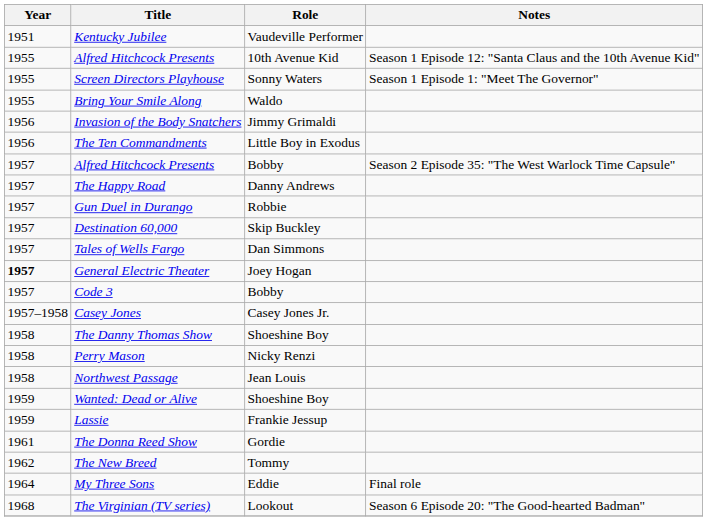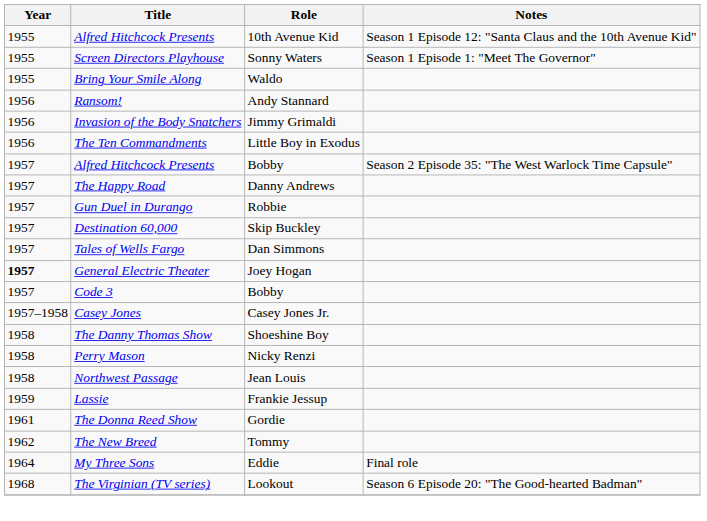 <table class="wikitable">
 <tr>
 <th>Year</th>
 <th>Title</th>
 <th>Role</th>
 <th>Notes</th>
-</tr>
-<tr>
-<td>1951</td>
-<td><em><a href='#'>Kentucky Jubilee</a></em></td>
-<td>Vaudeville Performer</td>
-<td></td>
 </tr>
 <tr>
 <td>1955</td>
 <td><em><a href='#'>Alfred Hitchcock Presents</a></em></td>
 <td>10th Avenue Kid</td>
 <td>Season 1 Episode 12: "Santa Claus and the 10th Avenue Kid"</td>
 </tr>
 <tr>
 <td>1955</td>
 <td><em><a href='#'>Screen Directors Playhouse</a></em></td>
 <td>Sonny Waters</td>
 <td>Season 1 Episode 1: "Meet The Governor"</td>
 </tr>
 <tr>
 <td>1955</td>
 <td><em><a href='#'>Bring Your Smile Along</a></em></td>
 <td>Waldo</td>
+<td></td>
+</tr>
+<tr>
+<td>1956</td>
+<td><em><a href='#'>Ransom!</a></em></td>
+<td>Andy Stannard</td>
 <td></td>
 </tr>
 <tr>
 <td>1956</td>
 <td><em><a href='#'>Invasion of the Body Snatchers</a></em></td>
 <td>Jimmy Grimaldi</td>
 <td></td>
 </tr>
 <tr>
 <td>1956</td>
 <td><em><a href='#'>The Ten Commandments</a></em></td>
 <td>Little Boy in Exodus</td>
 <td></td>
 </tr>
 <tr>
 <td>1957</td>
 <td><em><a href='#'>Alfred Hitchcock Presents</a></em></td>
 <td>Bobby</td>
 <td>Season 2 Episode 35: "The West Warlock Time Capsule"</td>
 </tr>
 <tr>
 <td>1957</td>
 <td><em><a href='#'>The Happy Road</a></em></td>
 <td>Danny Andrews</td>
 <td></td>
 </tr>
 <tr>
 <td>1957</td>
 <td><em><a href='#'>Gun Duel in Durango</a></em></td>
 <td>Robbie</td>
 <td></td>
 </tr>
 <tr>
 <td>1957</td>
 <td><em><a href='#'>Destination 60,000</a></em></td>
 <td>Skip Buckley</td>
 <td></td>
 </tr>
 <tr>
 <td>1957</td>
 <td><em><a href='#'>Tales of Wells Fargo</a></em></td>
 <td>Dan Simmons</td>
 <td></td>
 </tr>
 <tr>
 <td><strong>1957</strong></td>
 <td><em><a href='#'>General Electric Theater</a></em></td>
 <td>Joey Hogan</td>
 <td></td>
 </tr>
 <tr>
 <td>1957</td>
 <td><em><a href='#'>Code 3</a></em></td>
 <td>Bobby</td>
 <td></td>
 </tr>
 <tr>
 <td>1957–1958</td>
 <td><em><a href='#'>Casey Jones</a></em></td>
 <td>Casey Jones Jr.</td>
 <td></td>
 </tr>
 <tr>
 <td>1958</td>
 <td><em><a href='#'>The Danny Thomas Show</a></em></td>
 <td>Shoeshine Boy</td>
 <td></td>
 </tr>
 <tr>
 <td>1958</td>
 <td><em><a href='#'>Perry Mason</a></em></td>
 <td>Nicky Renzi</td>
 <td></td>
 </tr>
 <tr>
 <td>1958</td>
 <td><em><a href='#'>Northwest Passage</a></em></td>
 <td>Jean Louis</td>
 <td></td>
 </tr>
 <tr>
 <td>1959</td>
-<td><em><a href='#'>Wanted: Dead or Alive</a></em></td>
-<td>Shoeshine Boy</td>
-<td></td>
-</tr>
-<tr>
-<td>1959</td>
 <td><em><a href='#'>Lassie</a></em></td>
 <td>Frankie Jessup</td>
 <td></td>
 </tr>
 <tr>
 <td>1961</td>
 <td><em><a href='#'>The Donna Reed Show</a></em></td>
 <td>Gordie</td>
 <td></td>
 </tr>
 <tr>
 <td>1962</td>
 <td><em><a href='#'>The New Breed</a></em></td>
 <td>Tommy</td>
 <td></td>
 </tr>
 <tr>
 <td>1964</td>
 <td><em><a href='#'>My Three Sons</a></em></td>
 <td>Eddie</td>
 <td>Final role</td>
 </tr>
 <tr>
 <td>1968</td>
 <td><em><a href='#'>The Virginian (TV series)</a></em></td>
 <td>Lookout</td>
 <td>Season 6 Episode 20: "The Good-hearted Badman"</td>
 </tr>
 <tr>
 </tr>
 </table>
